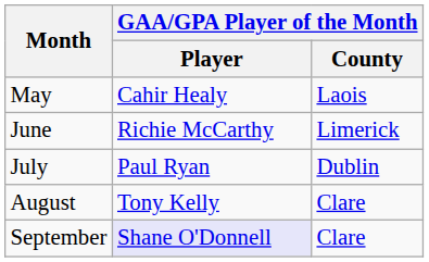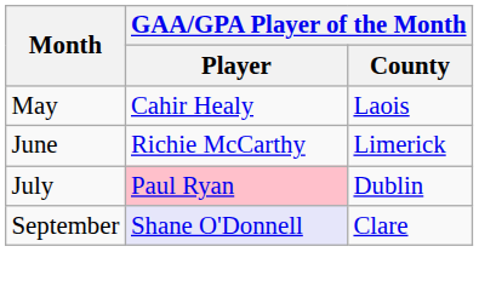 <table class="wikitable">
 <tr>
 <th rowspan="2">Month</th>
 <th colspan="2"><a href='#'>GAA/GPA Player of the Month</a></th>
 </tr>
 <tr>
 <th>Player</th>
 <th>County</th>
 </tr>
 <tr>
 <td>May</td>
 <td><a href='#'>Cahir Healy</a></td>
 <td><a href='#'>Laois</a></td>
 </tr>
 <tr>
 <td>June</td>
 <td><a href='#'>Richie McCarthy</a></td>
 <td><a href='#'>Limerick</a></td>
 </tr>
 <tr>
 <td>July</td>
-<td><a href='#'>Paul Ryan</a></td>
+<td style="background: pink;"><a href='#'>Paul Ryan</a></td>
 <td><a href='#'>Dublin</a></td>
-</tr>
-<tr>
-<td>August</td>
-<td><a href='#'>Tony Kelly</a></td>
-<td><a href='#'>Clare</a></td>
 </tr>
 <tr>
 <td>September</td>
 <td style="background: lavender;"><a href='#'>Shane O'Donnell</a></td>
 <td><a href='#'>Clare</a></td>
 </tr>
 </table>
